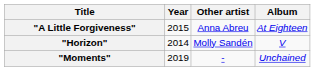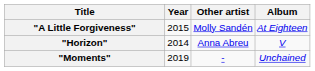 <table class="wikitable plainrowheaders" style="text-align:center;">
 <tr>
 <th scope="col" style="width:16em;">Title</th>
 <th scope="col">Year</th>
 <th scope="col">Other artist</th>
 <th scope="col">Album</th>
 </tr>
 <tr>
 <th scope="row">"A Little Forgiveness"</th>
 <td>2015</td>
-<td><a href='#'>Anna Abreu</a></td>
+<td><a href='#'>Molly Sandén</a></td>
 <td><em><a href='#'>At Eighteen</a></em></td>
 </tr>
 <tr>
 <th scope="row">"Horizon"</th>
 <td>2014</td>
-<td><a href='#'>Molly Sandén</a></td>
+<td><a href='#'>Anna Abreu</a></td>
 <td><em><a href='#'>V</a></em></td>
 </tr>
 <tr>
 <th scope="row">"Moments"</th>
 <td>2019</td>
 <td><a href='#'>-</a></td>
 <td><em><a href='#'>Unchained</a></em></td>
 </tr>
 </table>
